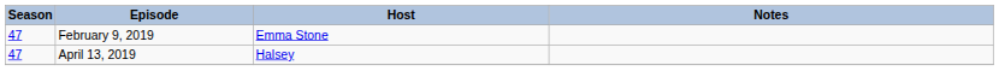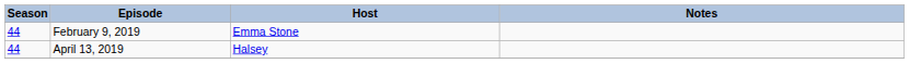 <table class="wikitable" style="width:100%;">
 <tr>
 <th style="background:#B0C4DE;" width="5%">Season</th>
 <th style="background:#B0C4DE;" width="20%">Episode</th>
 <th style="background:#B0C4DE;" width="30%">Host</th>
 <th style="background:#B0C4DE;" width="45%">Notes</th>
 </tr>
 <tr>
-<td><a href='#'>47</a></td>
+<td><a href='#'>44</a></td>
 <td>February 9, 2019</td>
 <td><a href='#'>Emma Stone</a></td>
 <td></td>
 </tr>
 <tr>
-<td><a href='#'>47</a></td>
+<td><a href='#'>44</a></td>
 <td>April 13, 2019</td>
 <td><a href='#'>Halsey</a></td>
 <td></td>
 </tr>
 <tr>
 </tr>
 </table>
